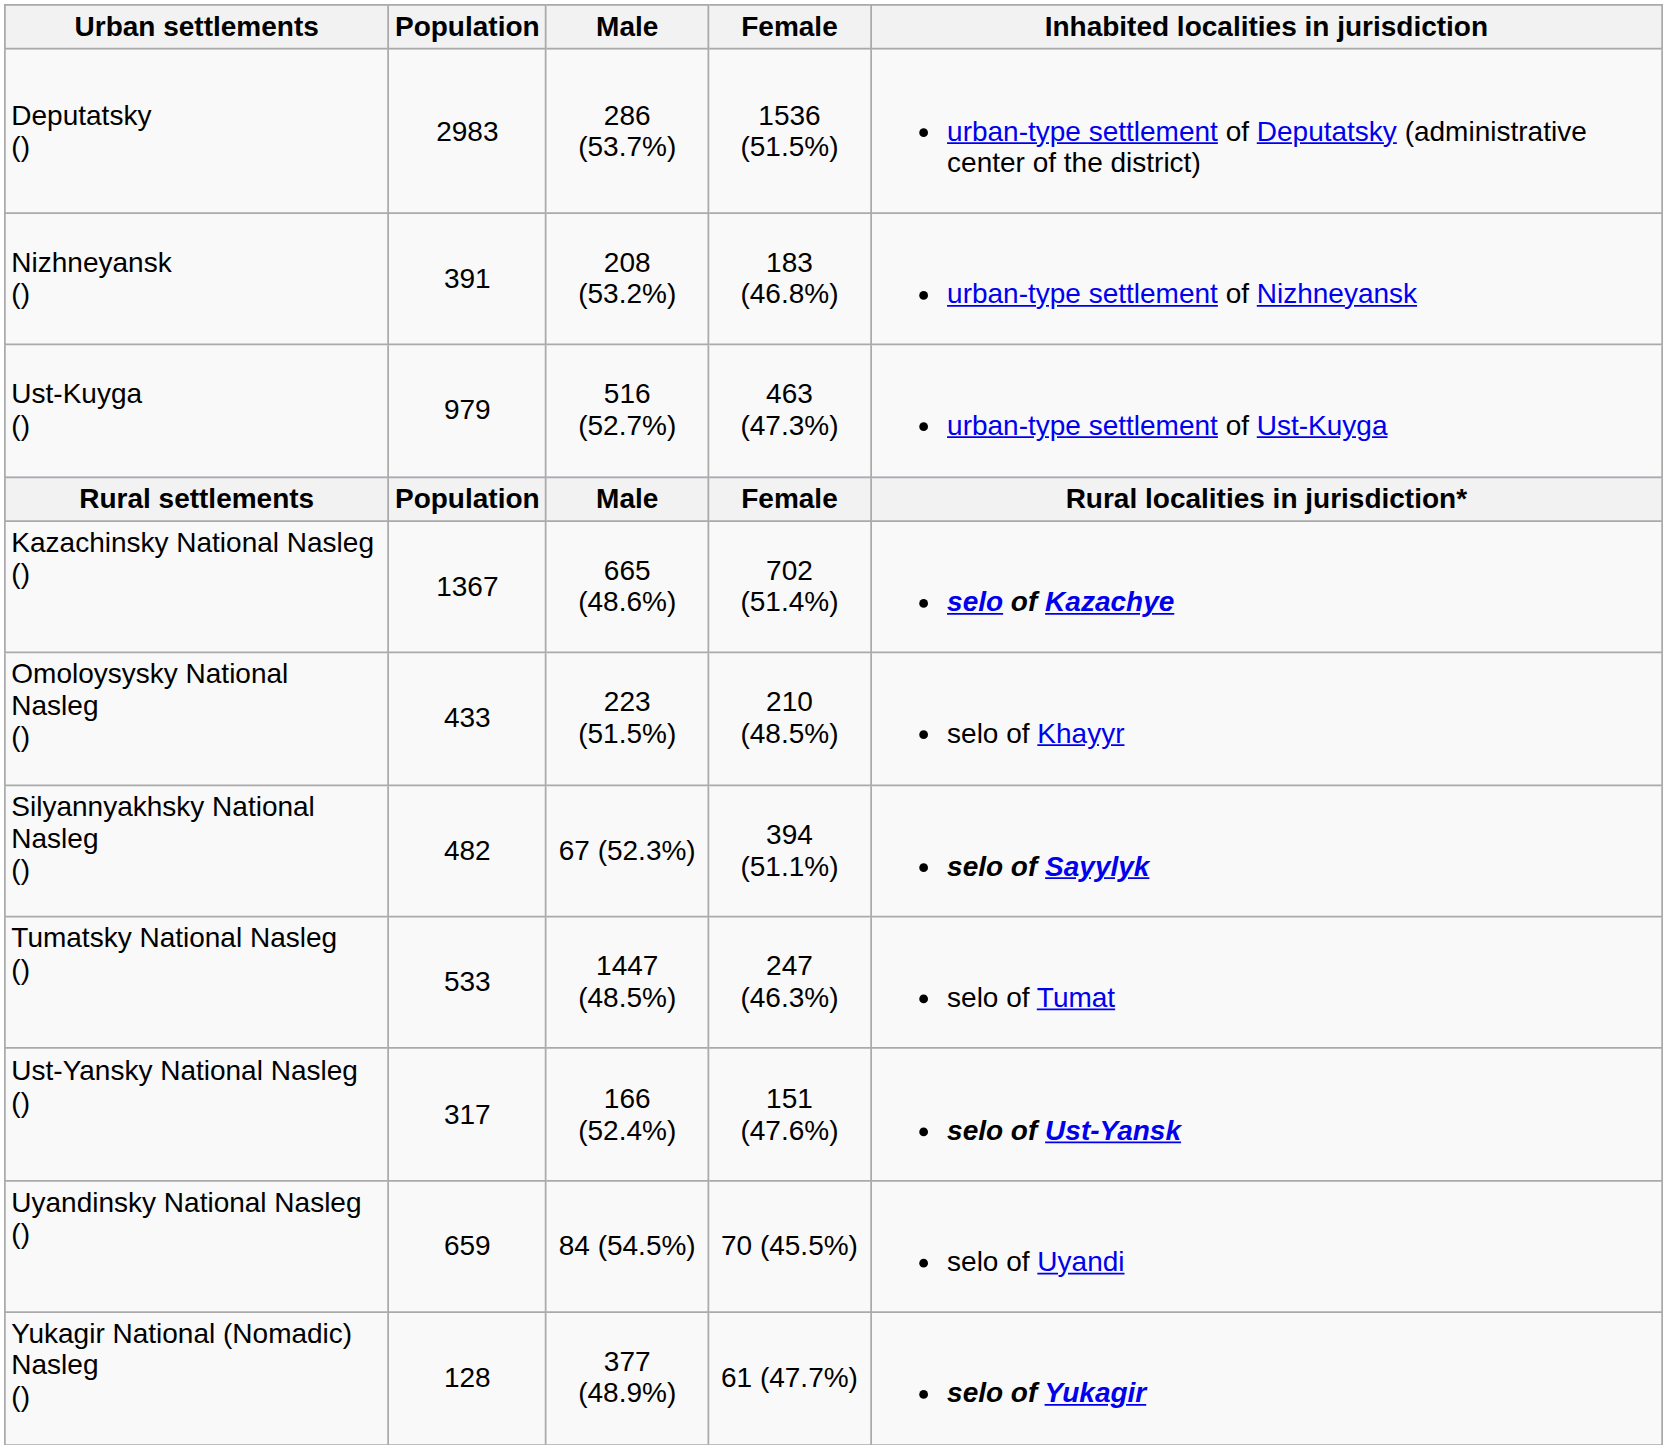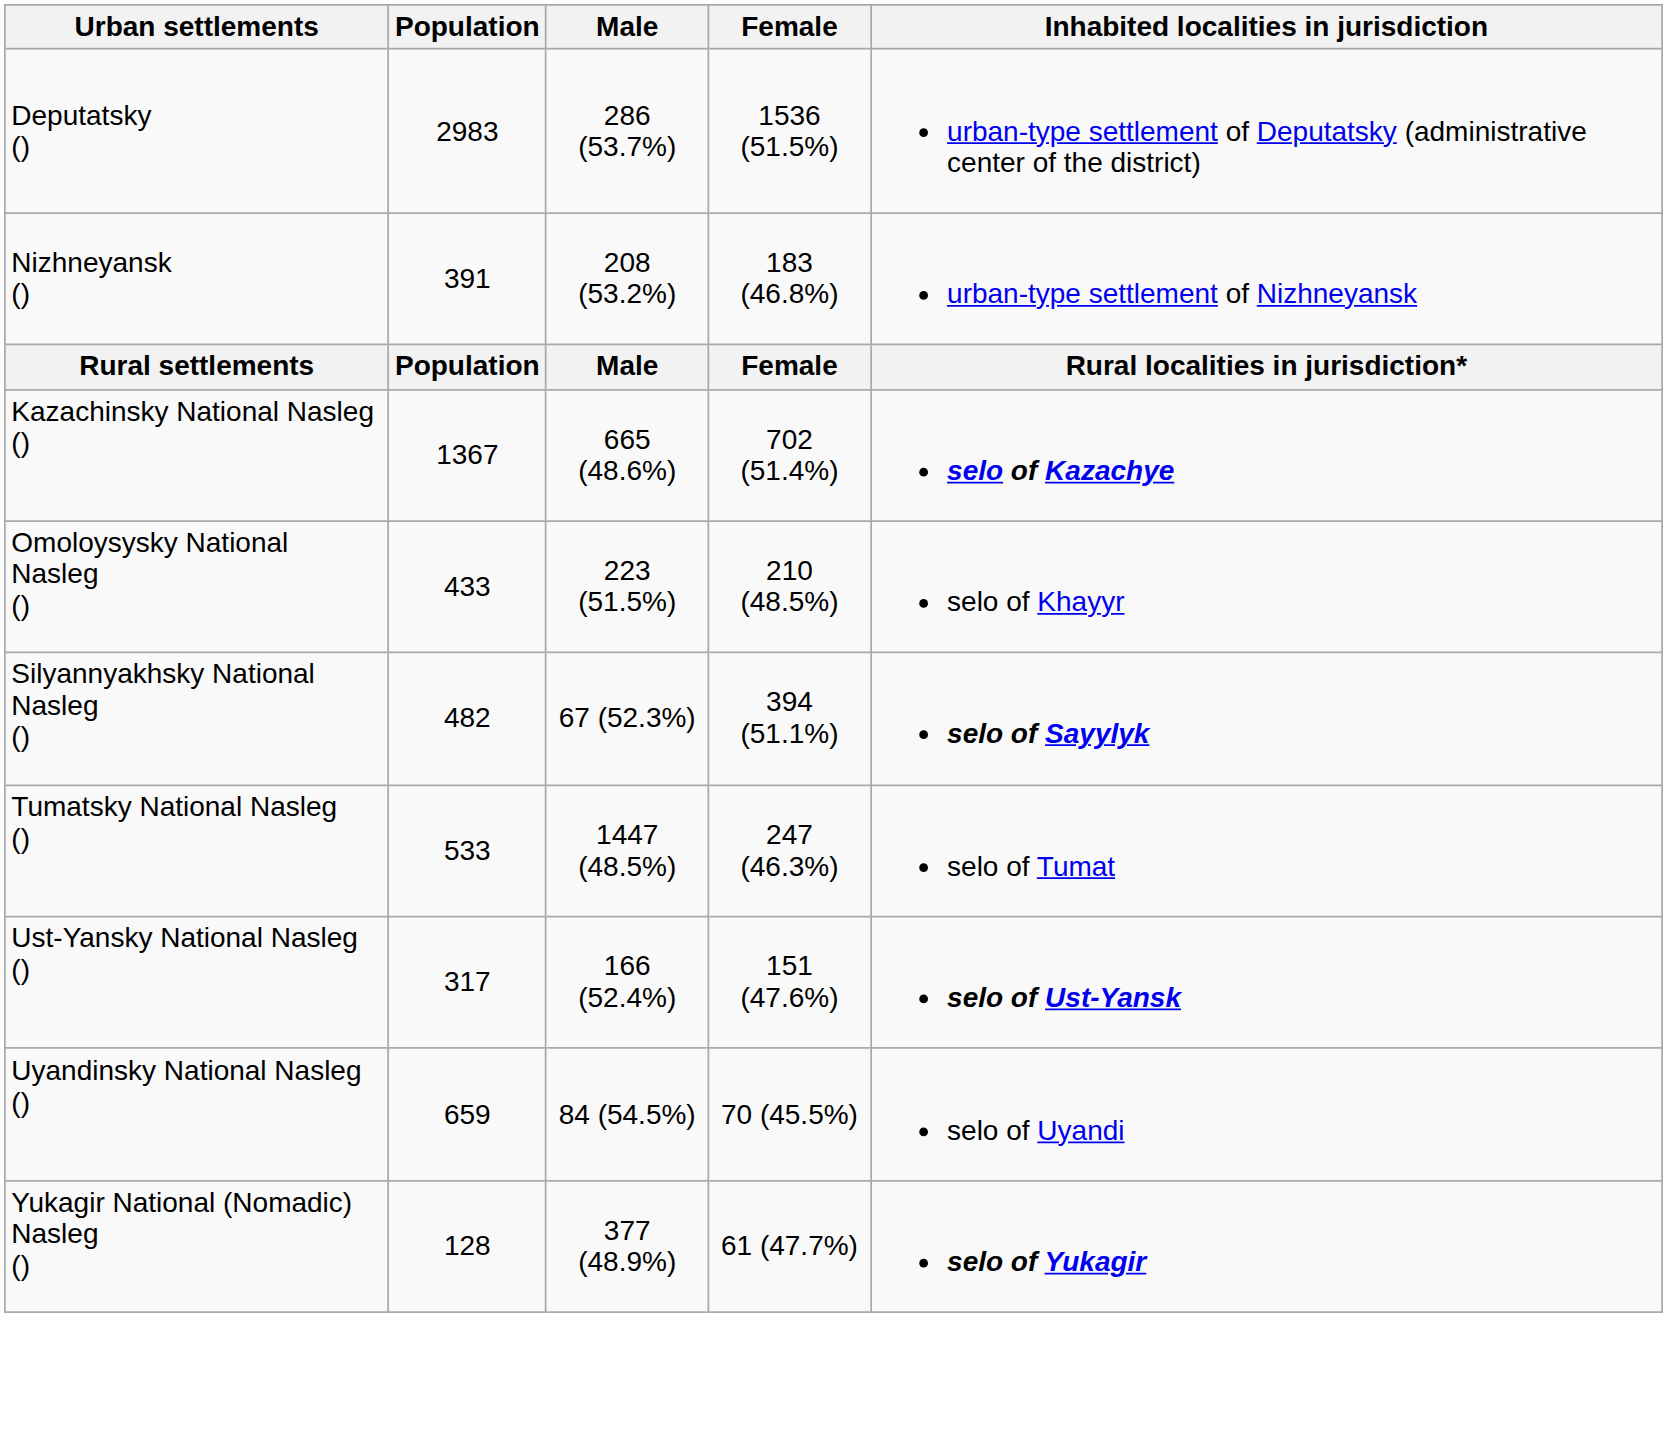 <table class="wikitable" style="width:75%">
 <tr bgcolor="#CCCCFF" align="left">
 <th>Urban settlements</th>
 <th>Population</th>
 <th>Male</th>
 <th>Female</th>
 <th>Inhabited localities in jurisdiction</th>
 </tr>
 <tr>
 <td valign="center">Deputatsky<br>()</td>
 <td align="center">2983</td>
 <td align="center">286 (53.7%)</td>
 <td align="center">1536 (51.5%)</td>
 <td><br><ul><li><a href='#'>urban-type settlement</a> of <a href='#'>Deputatsky</a> (administrative center of the district)</li></ul></td>
 </tr>
 <tr>
 <td valign="center">Nizhneyansk<br>()</td>
 <td align="center">391</td>
 <td align="center">208 (53.2%)</td>
 <td align="center">183 (46.8%)</td>
 <td><br><ul><li><a href='#'>urban-type settlement</a> of <a href='#'>Nizhneyansk</a></li></ul></td>
-</tr>
-<tr>
-<td valign="center">Ust-Kuyga<br>()</td>
-<td align="center">979</td>
-<td align="center">516 (52.7%)</td>
-<td align="center">463 (47.3%)</td>
-<td><br><ul><li><a href='#'>urban-type settlement</a> of <a href='#'>Ust-Kuyga</a></li></ul></td>
 </tr>
 <tr bgcolor="#CCCCFF" align="left">
 <th>Rural settlements</th>
 <th>Population</th>
 <th>Male</th>
 <th>Female</th>
 <th>Rural localities in jurisdiction*</th>
 </tr>
 <tr>
 <td valign="top">Kazachinsky National Nasleg<br>()</td>
 <td align="center">1367</td>
 <td align="center">665 (48.6%)</td>
 <td align="center">702 (51.4%)</td>
 <td><br><ul><li><strong><em><a href='#'>selo</a><em> of <a href='#'>Kazachye</a><strong></li></ul></td>
 </tr>
 <tr>
 <td valign="top">Omoloysysky National Nasleg<br>()</td>
 <td align="center">433</td>
 <td align="center">223 (51.5%)</td>
 <td align="center">210 (48.5%)</td>
 <td><br><ul><li></em></strong>selo</em> of <a href='#'>Khayyr</a></strong></li></ul></td>
 </tr>
 <tr>
 <td valign="top">Silyannyakhsky National Nasleg<br>()</td>
 <td align="center">482</td>
 <td align="center">67 (52.3%)</td>
 <td align="center">394 (51.1%)</td>
 <td><br><ul><li><strong><em>selo<em> of <a href='#'>Sayylyk</a><strong></li></ul></td>
 </tr>
 <tr>
 <td valign="top">Tumatsky National Nasleg<br>()</td>
 <td align="center">533</td>
 <td align="center">1447 (48.5%)</td>
 <td align="center">247 (46.3%)</td>
 <td><br><ul><li></em></strong>selo</em> of <a href='#'>Tumat</a></strong></li></ul></td>
 </tr>
 <tr>
 <td valign="top">Ust-Yansky National Nasleg<br>()</td>
 <td align="center">317</td>
 <td align="center">166 (52.4%)</td>
 <td align="center">151 (47.6%)</td>
 <td><br><ul><li><strong><em>selo<em> of <a href='#'>Ust-Yansk</a><strong></li></ul></td>
 </tr>
 <tr>
 <td valign="top">Uyandinsky National Nasleg<br>()</td>
 <td align="center">659</td>
 <td align="center">84 (54.5%)</td>
 <td align="center">70 (45.5%)</td>
 <td><br><ul><li></em></strong>selo</em> of <a href='#'>Uyandi</a></strong></li></ul></td>
 </tr>
 <tr>
 <td valign="top">Yukagir National (Nomadic) Nasleg<br>()</td>
 <td align="center">128</td>
 <td align="center">377 (48.9%)</td>
 <td align="center">61 (47.7%)</td>
 <td><br><ul><li><strong><em>selo<em> of <a href='#'>Yukagir</a><strong></li></ul></td>
 </tr>
 </table>
